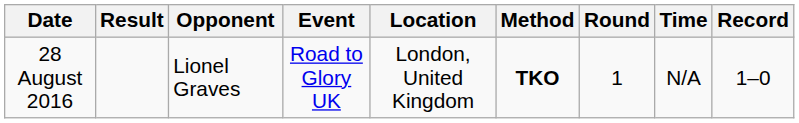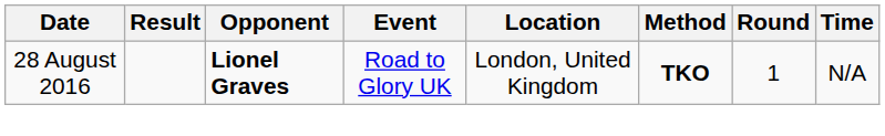 <table class="wikitable" style="text-align:center">
 <tr>
 <th>Date</th>
 <th>Result</th>
 <th>Opponent</th>
 <th>Event</th>
 <th>Location</th>
 <th>Method</th>
 <th>Round</th>
 <th>Time</th>
-<th>Record</th>
 </tr>
 <tr>
 <td>28 August 2016</td>
 <td></td>
-<td align=left> Lionel Graves</td>
+<td align=left><strong> Lionel Graves</strong></td>
 <td><a href='#'>Road to Glory UK</a></td>
 <td>London, United Kingdom</td>
 <td><strong>TKO</strong></td>
 <td>1</td>
 <td>N/A</td>
-<td>1–0</td>
 </tr>
 </table>
